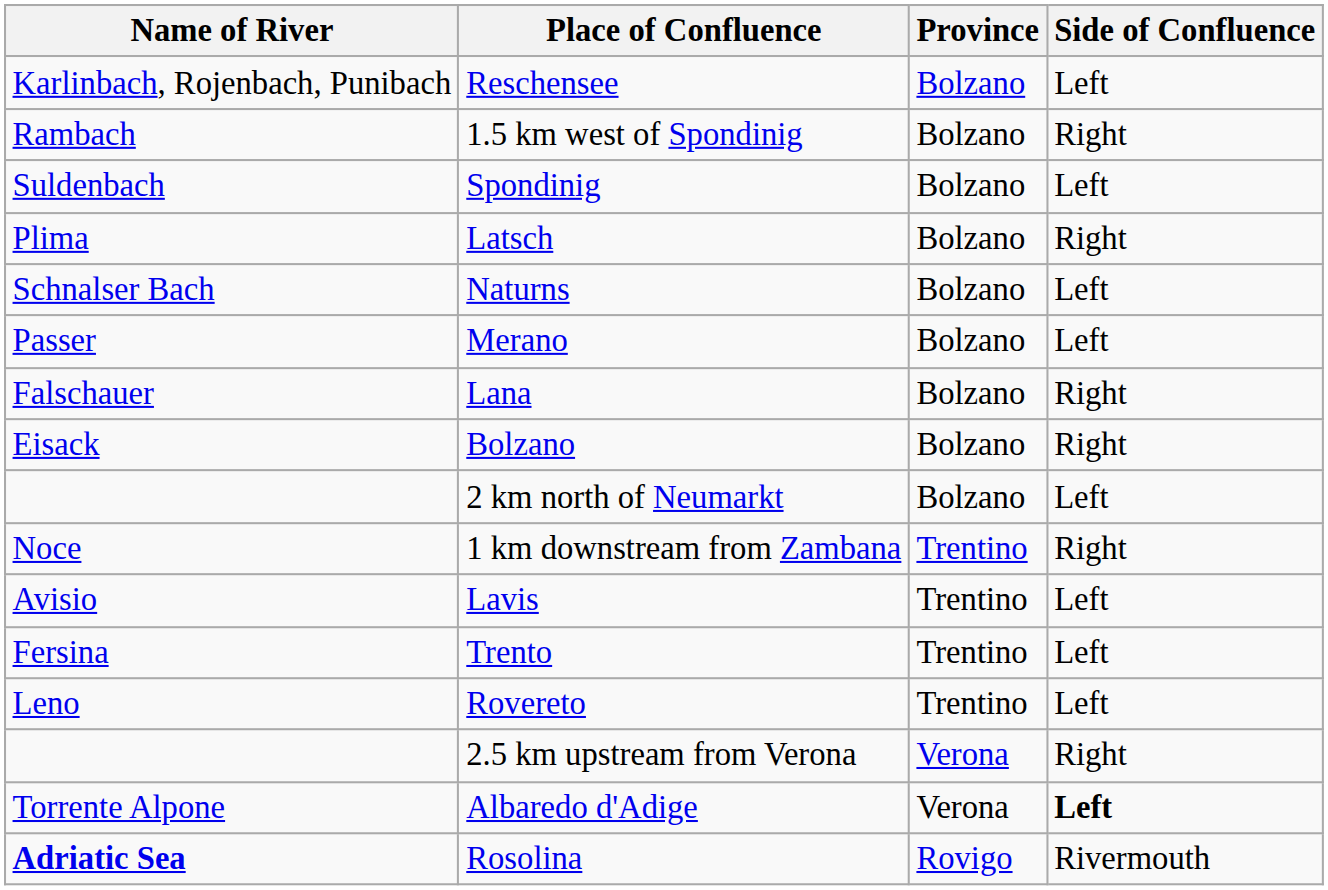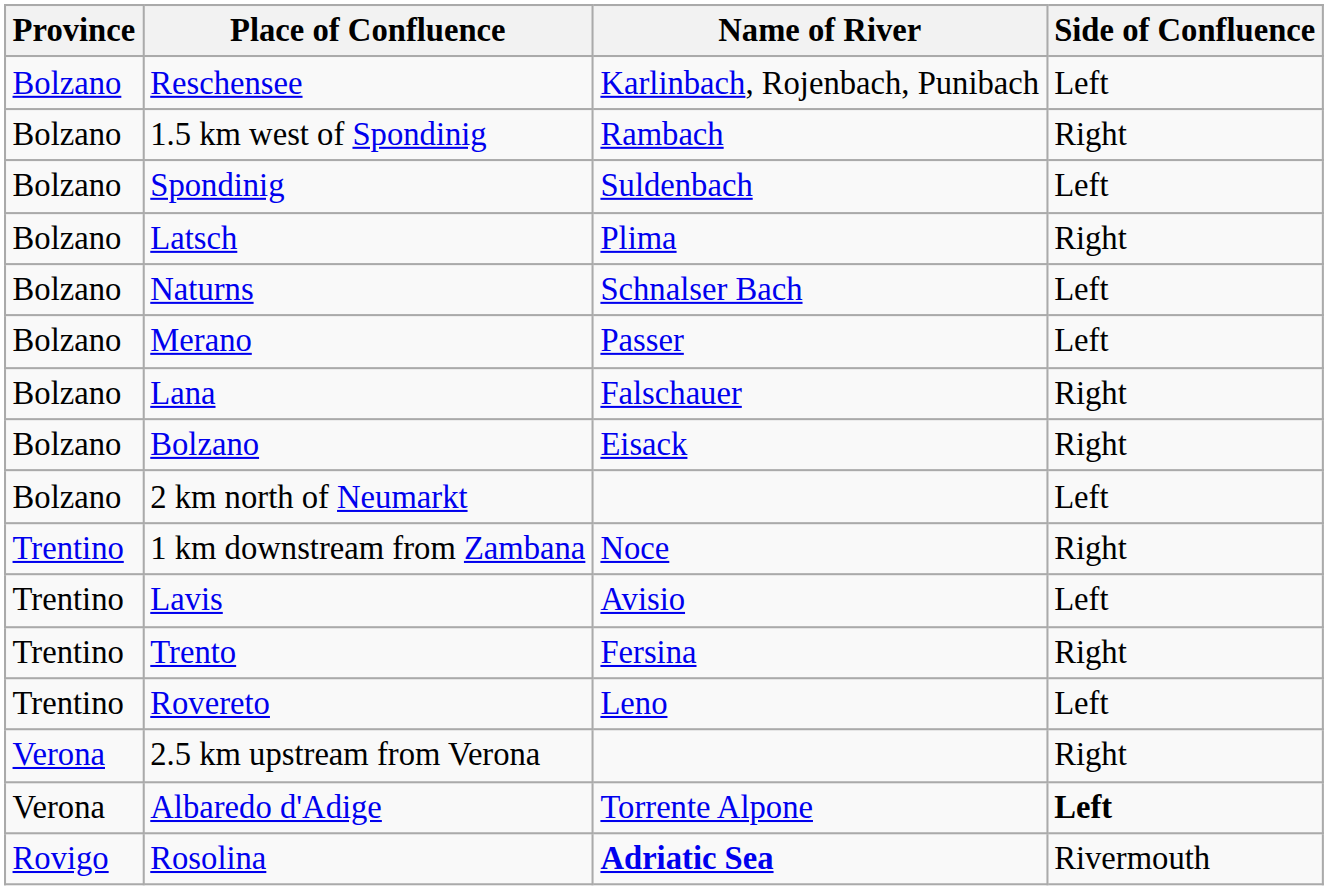 <table class="wikitable">
 <tr>
+<th>Province</th>
+<th>Place of Confluence</th>
 <th>Name of River</th>
-<th>Place of Confluence</th>
-<th>Province</th>
 <th>Side of Confluence</th>
 </tr>
 <tr>
+<td><a href='#'>Bolzano</a></td>
+<td><a href='#'>Reschensee</a></td>
 <td><a href='#'>Karlinbach</a>, Rojenbach, Punibach</td>
-<td><a href='#'>Reschensee</a></td>
-<td><a href='#'>Bolzano</a></td>
 <td>Left</td>
 </tr>
 <tr>
+<td>Bolzano</td>
+<td>1.5 km west of <a href='#'>Spondinig</a></td>
 <td><a href='#'>Rambach</a></td>
-<td>1.5 km west of <a href='#'>Spondinig</a></td>
-<td>Bolzano</td>
 <td>Right</td>
 </tr>
 <tr>
+<td>Bolzano</td>
+<td><a href='#'>Spondinig</a></td>
 <td><a href='#'>Suldenbach</a></td>
-<td><a href='#'>Spondinig</a></td>
-<td>Bolzano</td>
 <td>Left</td>
 </tr>
 <tr>
+<td>Bolzano</td>
+<td><a href='#'>Latsch</a></td>
 <td><a href='#'>Plima</a></td>
-<td><a href='#'>Latsch</a></td>
-<td>Bolzano</td>
 <td>Right</td>
 </tr>
 <tr>
+<td>Bolzano</td>
+<td><a href='#'>Naturns</a></td>
 <td><a href='#'>Schnalser Bach</a></td>
-<td><a href='#'>Naturns</a></td>
-<td>Bolzano</td>
 <td>Left</td>
 </tr>
 <tr>
+<td>Bolzano</td>
+<td><a href='#'>Merano</a></td>
 <td><a href='#'>Passer</a></td>
-<td><a href='#'>Merano</a></td>
-<td>Bolzano</td>
 <td>Left</td>
 </tr>
 <tr>
+<td>Bolzano</td>
+<td><a href='#'>Lana</a></td>
 <td><a href='#'>Falschauer</a></td>
-<td><a href='#'>Lana</a></td>
-<td>Bolzano</td>
 <td>Right</td>
 </tr>
 <tr>
+<td>Bolzano</td>
+<td><a href='#'>Bolzano</a></td>
 <td><a href='#'>Eisack</a></td>
-<td><a href='#'>Bolzano</a></td>
-<td>Bolzano</td>
 <td>Right</td>
 </tr>
 <tr>
+<td>Bolzano</td>
+<td>2 km north of <a href='#'>Neumarkt</a></td>
 <td></td>
-<td>2 km north of <a href='#'>Neumarkt</a></td>
-<td>Bolzano</td>
 <td>Left</td>
 </tr>
 <tr>
+<td><a href='#'>Trentino</a></td>
+<td>1 km downstream from <a href='#'>Zambana</a></td>
 <td><a href='#'>Noce</a></td>
-<td>1 km downstream from <a href='#'>Zambana</a></td>
-<td><a href='#'>Trentino</a></td>
 <td>Right</td>
 </tr>
 <tr>
+<td>Trentino</td>
+<td><a href='#'>Lavis</a></td>
 <td><a href='#'>Avisio</a></td>
-<td><a href='#'>Lavis</a></td>
-<td>Trentino</td>
 <td>Left</td>
 </tr>
 <tr>
+<td>Trentino</td>
+<td><a href='#'>Trento</a></td>
 <td><a href='#'>Fersina</a></td>
-<td><a href='#'>Trento</a></td>
+<td>Right</td>
+</tr>
+<tr>
 <td>Trentino</td>
+<td><a href='#'>Rovereto</a></td>
+<td><a href='#'>Leno</a></td>
 <td>Left</td>
 </tr>
 <tr>
-<td><a href='#'>Leno</a></td>
-<td><a href='#'>Rovereto</a></td>
-<td>Trentino</td>
-<td>Left</td>
-</tr>
-<tr>
+<td><a href='#'>Verona</a></td>
+<td>2.5 km upstream from Verona</td>
 <td><em></em></td>
-<td>2.5 km upstream from Verona</td>
-<td><a href='#'>Verona</a></td>
 <td>Right</td>
 </tr>
 <tr>
+<td>Verona</td>
+<td><a href='#'>Albaredo d'Adige</a></td>
 <td><a href='#'>Torrente Alpone</a></td>
-<td><a href='#'>Albaredo d'Adige</a></td>
-<td>Verona</td>
 <td><strong>Left</strong></td>
 </tr>
 <tr>
+<td><a href='#'>Rovigo</a></td>
+<td><a href='#'>Rosolina</a></td>
 <td><strong><a href='#'>Adriatic Sea</a></strong></td>
-<td><a href='#'>Rosolina</a></td>
-<td><a href='#'>Rovigo</a></td>
 <td>Rivermouth</td>
 </tr>
 </table>
